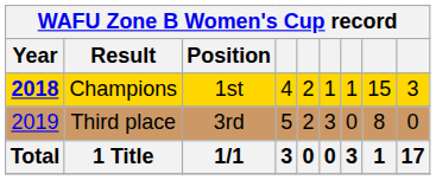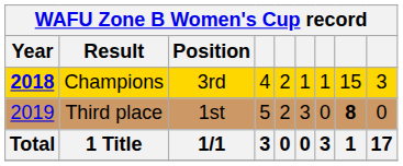 <table class="wikitable" style="text-align:center;">
 <tr>
 <th colspan=9><a href='#'>WAFU Zone B Women's Cup</a> record</th>
 </tr>
 <tr>
 <th>Year</th>
 <th>Result</th>
 <th>Position</th>
 <th></th>
 <th></th>
 <th></th>
 <th></th>
 <th></th>
 <th></th>
 </tr>
 <tr bgcolor=gold>
 <td><strong> <a href='#'>2018</a></strong></td>
 <td>Champions</td>
-<td>1st</td>
+<td>3rd</td>
 <td>4</td>
 <td>2</td>
 <td>1</td>
 <td>1</td>
 <td>15</td>
 <td>3</td>
 </tr>
 <tr bgcolor="#cc9966">
 <td> <a href='#'>2019</a></td>
 <td>Third place</td>
-<td>3rd</td>
+<td>1st</td>
 <td>5</td>
 <td>2</td>
 <td>3</td>
 <td>0</td>
-<td>8</td>
+<td><strong>8</strong></td>
 <td>0</td>
 </tr>
 <tr>
 <th>Total</th>
 <th>1 Title</th>
 <th>1/1</th>
 <th>3</th>
 <th>0</th>
 <th>0</th>
 <th>3</th>
 <th>1</th>
 <th>17</th>
 </tr>
 <tr>
 </tr>
 </table>
